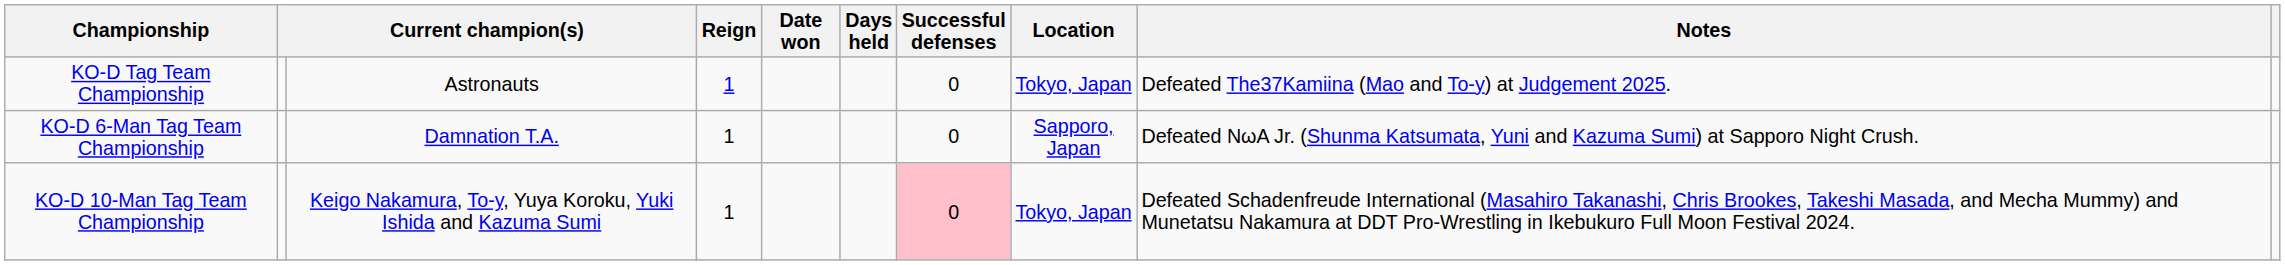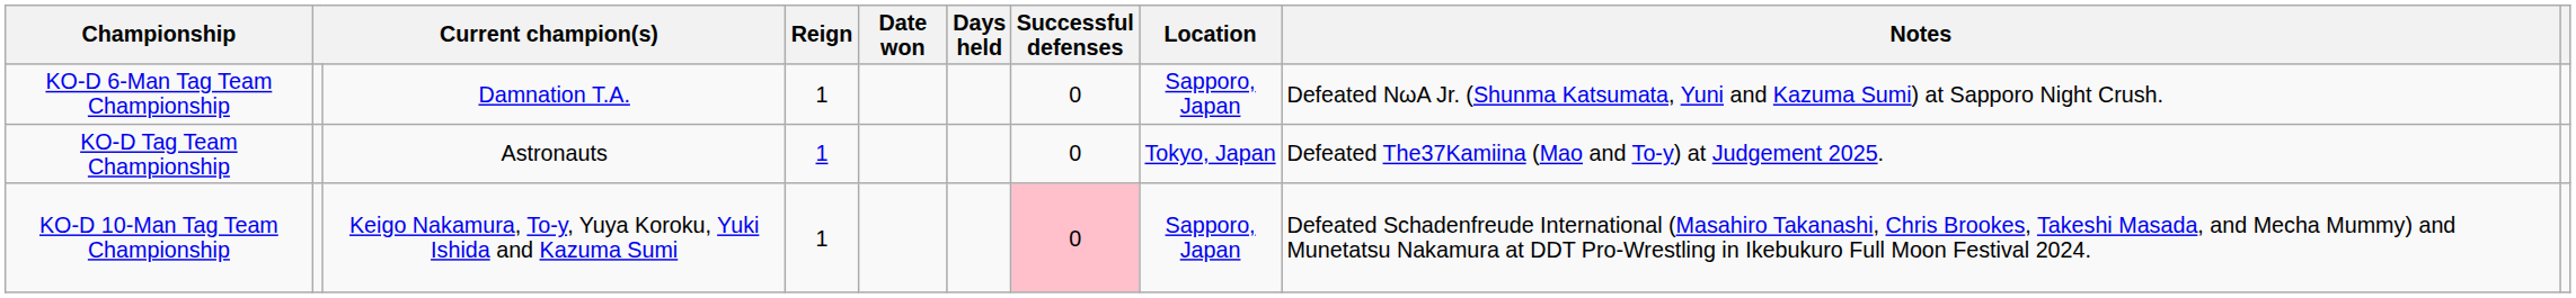 <table class="wikitable" style="text-align:center; font-size:85%;">
 <tr>
 <th>Championship</th>
 <th colspan="2">Current champion(s)</th>
 <th>Reign</th>
 <th>Date won</th>
 <th>Days<br>held</th>
 <th>Successful<br>defenses</th>
 <th>Location</th>
 <th>Notes</th>
 <th class="unsortable"></th>
+</tr>
+<tr>
+<td><a href='#'>KO-D 6-Man Tag Team Championship</a></td>
+<td><br><br></td>
+<td><a href='#'>Damnation T.A.</a><br></td>
+<td>1<br></td>
+<td></td>
+<td></td>
+<td>0</td>
+<td><a href='#'>Sapporo, Japan</a></td>
+<td align=left>Defeated NωA Jr. (<a href='#'>Shunma Katsumata</a>, <a href='#'>Yuni</a> and <a href='#'>Kazuma Sumi</a>) at Sapporo Night Crush.</td>
+<td></td>
 </tr>
 <tr>
 <td><a href='#'>KO-D Tag Team Championship</a></td>
 <td><br></td>
 <td>Astronauts<br></td>
 <td><a href='#'>1</a></td>
 <td></td>
 <td></td>
 <td>0</td>
 <td><a href='#'>Tokyo, Japan</a></td>
 <td align=left>Defeated <a href='#'>The37Kamiina</a> (<a href='#'>Mao</a> and <a href='#'>To-y</a>) at <a href='#'>Judgement 2025</a>.</td>
 <td></td>
 </tr>
 <tr>
-<td><a href='#'>KO-D 6-Man Tag Team Championship</a></td>
-<td><br><br></td>
-<td><a href='#'>Damnation T.A.</a><br></td>
-<td>1<br></td>
-<td></td>
-<td></td>
-<td>0</td>
-<td><a href='#'>Sapporo, Japan</a></td>
-<td align=left>Defeated NωA Jr. (<a href='#'>Shunma Katsumata</a>, <a href='#'>Yuni</a> and <a href='#'>Kazuma Sumi</a>) at Sapporo Night Crush.</td>
-<td></td>
-</tr>
-<tr>
 <td><a href='#'>KO-D 10-Man Tag Team Championship</a></td>
 <td><br><br><br><br></td>
 <td><a href='#'>Keigo Nakamura</a>, <a href='#'>To-y</a>, Yuya Koroku, <a href='#'>Yuki Ishida</a> and <a href='#'>Kazuma Sumi</a></td>
 <td>1<br></td>
 <td></td>
 <td></td>
 <td style="background: pink;">0</td>
-<td><a href='#'>Tokyo, Japan</a></td>
+<td><a href='#'>Sapporo, Japan</a></td>
 <td align=left>Defeated Schadenfreude International (<a href='#'>Masahiro Takanashi</a>, <a href='#'>Chris Brookes</a>, <a href='#'>Takeshi Masada</a>, and Mecha Mummy) and Munetatsu Nakamura at DDT Pro-Wrestling in Ikebukuro Full Moon Festival 2024.</td>
 <td></td>
 </tr>
 </table>
